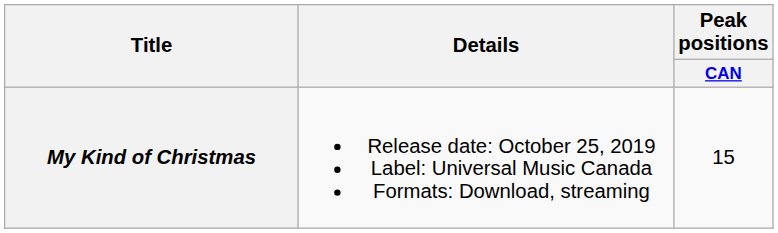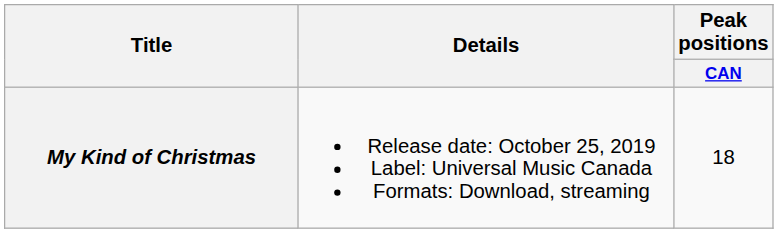 <table class="wikitable plainrowheaders" style="text-align:center;">
 <tr>
 <th rowspan="2" style="width:14em;">Title</th>
 <th rowspan="2" style="width:18em;">Details</th>
 <th colspan="1">Peak positions</th>
 </tr>
 <tr style="font-size:smaller;">
 <th width="50"><a href='#'>CAN</a><br></th>
 </tr>
 <tr>
 <th scope="row"><em>My Kind of Christmas</em></th>
 <td><br><ul><li>Release date: October 25, 2019</li><li>Label: Universal Music Canada</li><li>Formats: Download, streaming</li></ul></td>
-<td>15</td>
+<td>18</td>
 </tr>
 </table>
